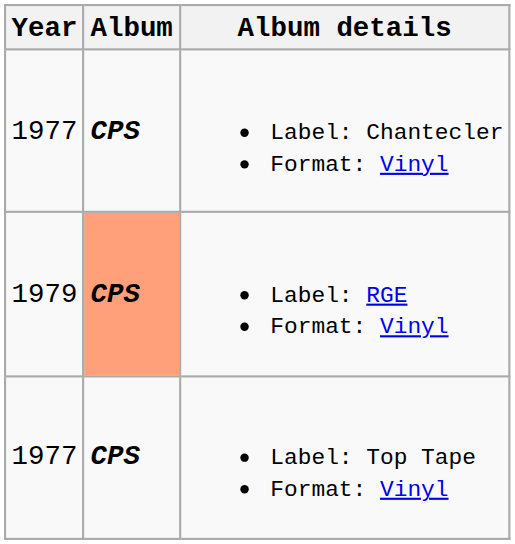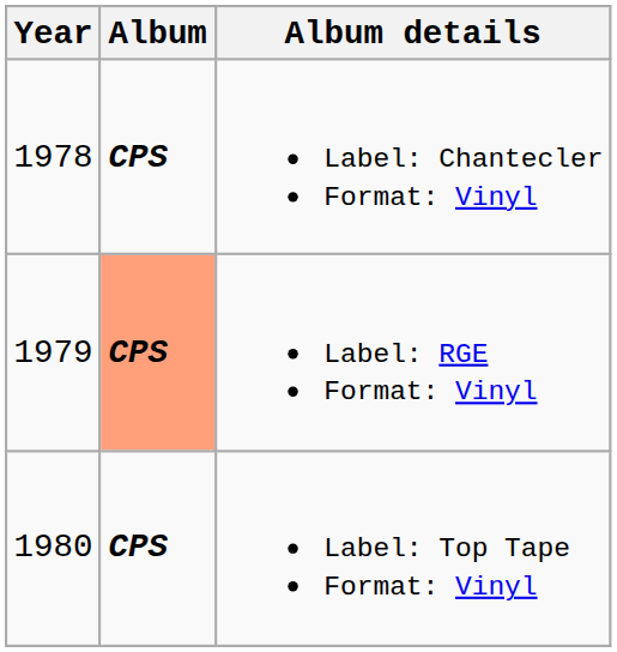 <table class="wikitable">
 <tr>
 <th>Year</th>
 <th>Album</th>
 <th>Album details</th>
 </tr>
 <tr>
-<td>1977</td>
+<td>1978</td>
 <td><strong><em>CPS</em></strong></td>
 <td><br><ul><li><small>Label: Chantecler</small></li><li><small>Format: <a href='#'>Vinyl</a></small></li></ul></td>
 </tr>
 <tr>
 <td>1979</td>
 <td style="background: lightsalmon;"><strong><em>CPS</em></strong></td>
 <td><br><ul><li><small>Label: <a href='#'>RGE</a></small></li><li><small>Format: <a href='#'>Vinyl</a></small></li></ul></td>
 </tr>
 <tr>
-<td>1977</td>
+<td>1980</td>
 <td><strong><em>CPS</em></strong></td>
 <td><br><ul><li><small>Label: Top Tape</small></li><li><small>Format: <a href='#'>Vinyl</a></small></li></ul></td>
 </tr>
 </table>
